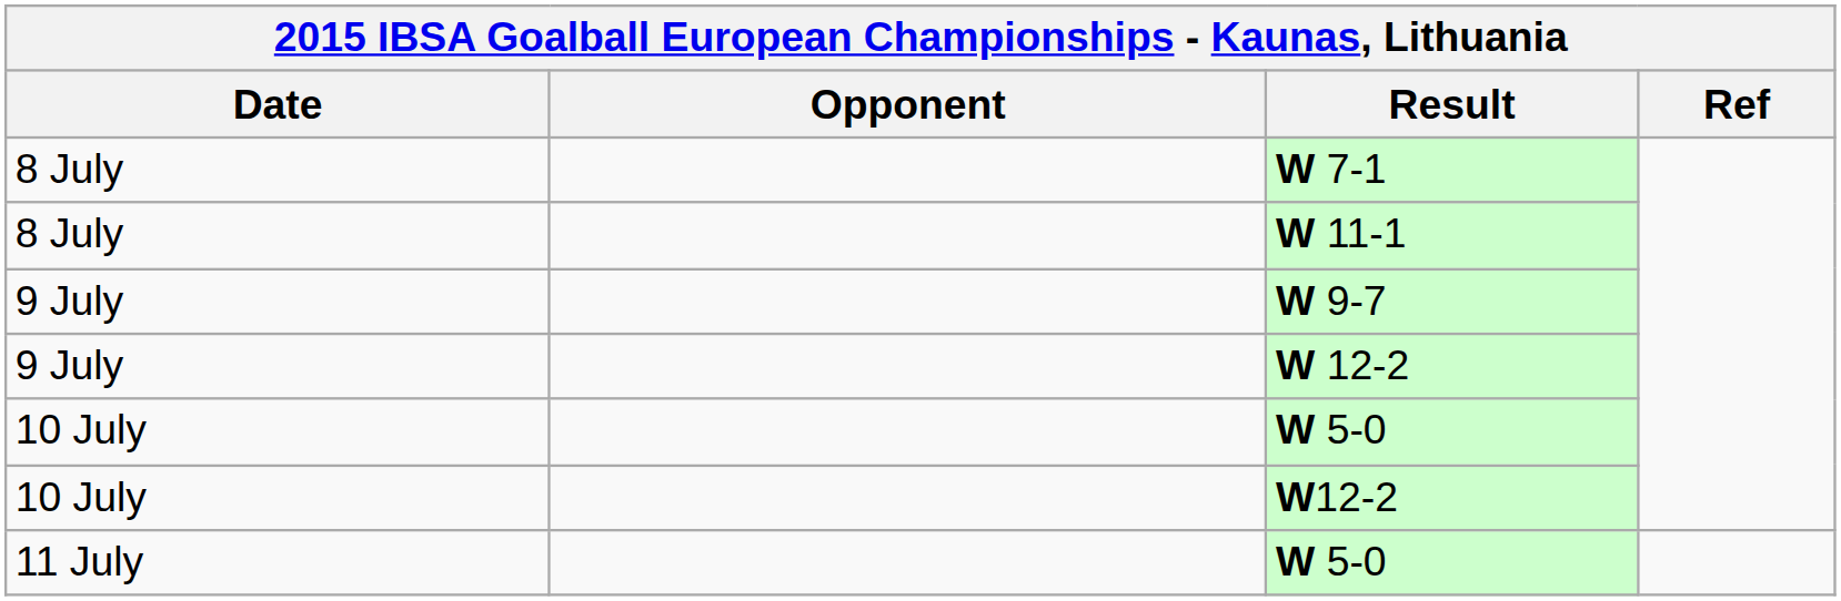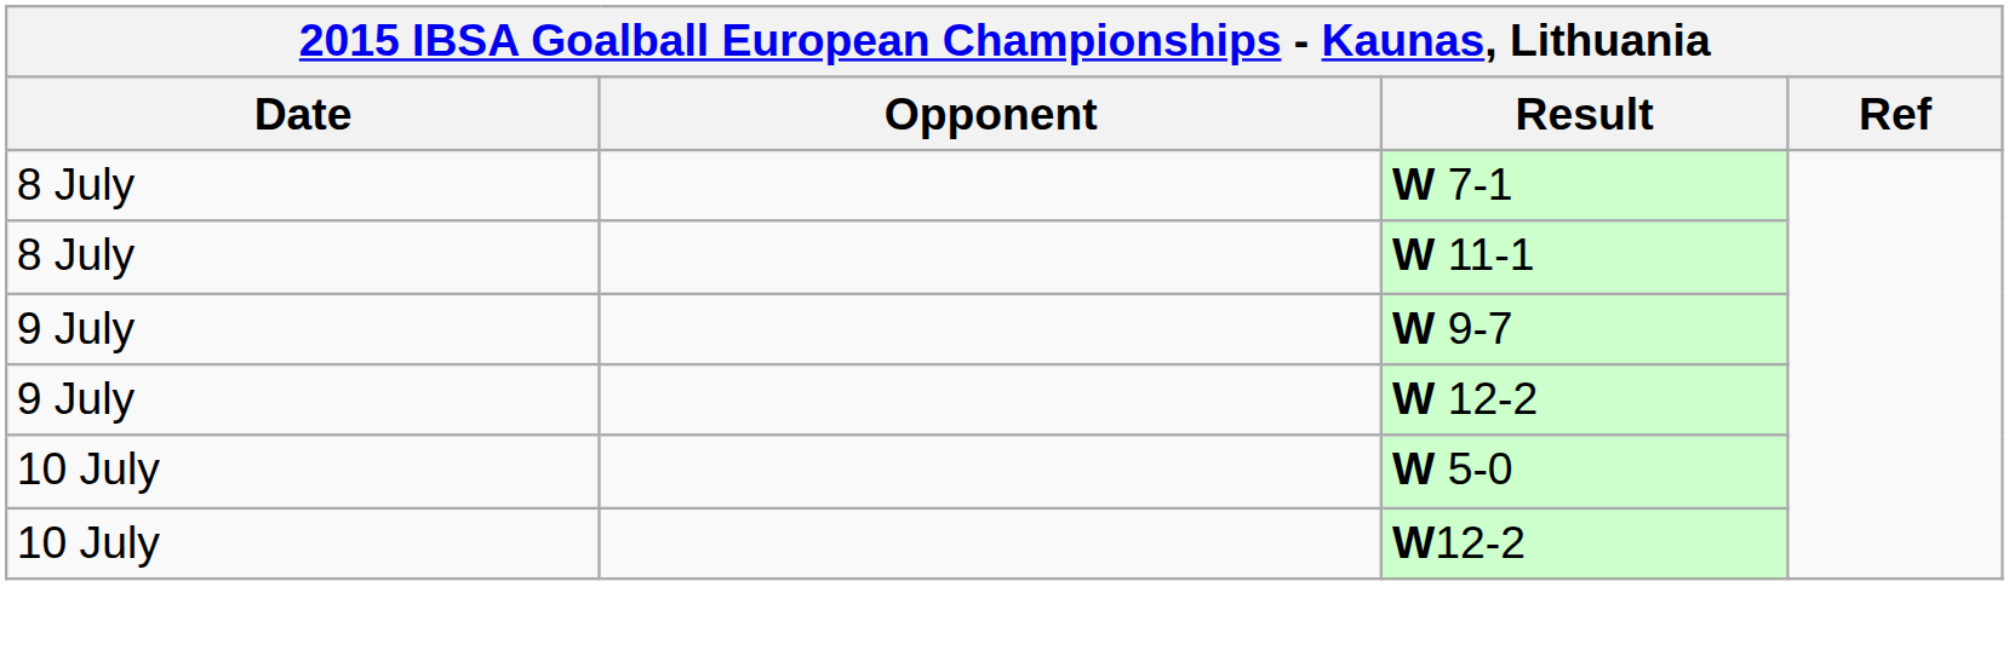 <table class="wikitable">
 <tr>
 <th width=700 colspan=4><a href='#'>2015 IBSA Goalball European Championships</a> - <a href='#'>Kaunas</a>, Lithuania </th>
 </tr>
 <tr>
 <th width=150>Date</th>
 <th width=200>Opponent</th>
 <th width=100>Result</th>
 <th width=50>Ref</th>
 </tr>
 <tr>
 <td>8 July</td>
 <td></td>
 <td bgcolor=#cfc><strong>W</strong> 7-1</td>
 <td rowspan=6></td>
 </tr>
 <tr>
 <td>8 July</td>
 <td></td>
 <td bgcolor=#cfc><strong>W</strong> 11-1</td>
 </tr>
 <tr>
 <td>9 July</td>
 <td></td>
 <td bgcolor=#cfc><strong>W</strong> 9-7</td>
 </tr>
 <tr>
 <td>9 July</td>
 <td></td>
 <td bgcolor=#cfc><strong>W</strong> 12-2</td>
 </tr>
 <tr>
 <td>10 July</td>
 <td></td>
 <td bgcolor=#cfc><strong>W</strong> 5-0</td>
 </tr>
 <tr>
 <td>10 July</td>
 <td></td>
 <td bgcolor=#cfc><strong>W</strong>12-2</td>
 </tr>
-<tr>
-<td>11 July</td>
-<td></td>
-<td bgcolor=#cfc><strong>W</strong> 5-0</td>
-<td></td>
-</tr>
 </table>
